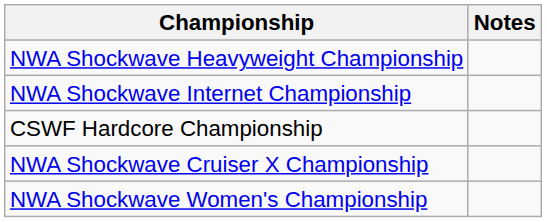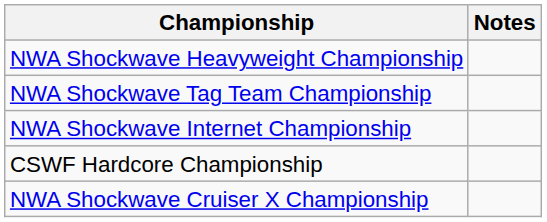 <table class="wikitable" style="font-size:95%;">
 <tr>
 <th>Championship</th>
 <th>Notes</th>
 </tr>
 <tr>
 <td><a href='#'>NWA Shockwave Heavyweight Championship</a></td>
+<td></td>
+</tr>
+<tr>
+<td><a href='#'>NWA Shockwave Tag Team Championship</a></td>
 <td></td>
 </tr>
 <tr>
 <td><a href='#'>NWA Shockwave Internet Championship</a></td>
 <td></td>
 </tr>
 <tr>
 <td>CSWF Hardcore Championship</td>
 <td></td>
 </tr>
 <tr>
 <td><a href='#'>NWA Shockwave Cruiser X Championship</a></td>
 <td></td>
 </tr>
-<tr>
-<td><a href='#'>NWA Shockwave Women's Championship</a></td>
-<td></td>
-</tr>
 </table>
